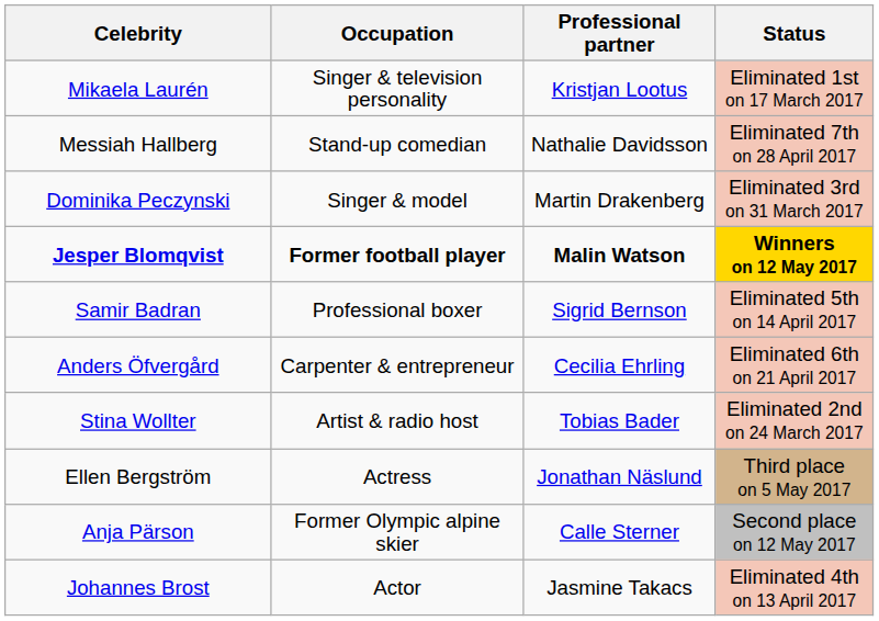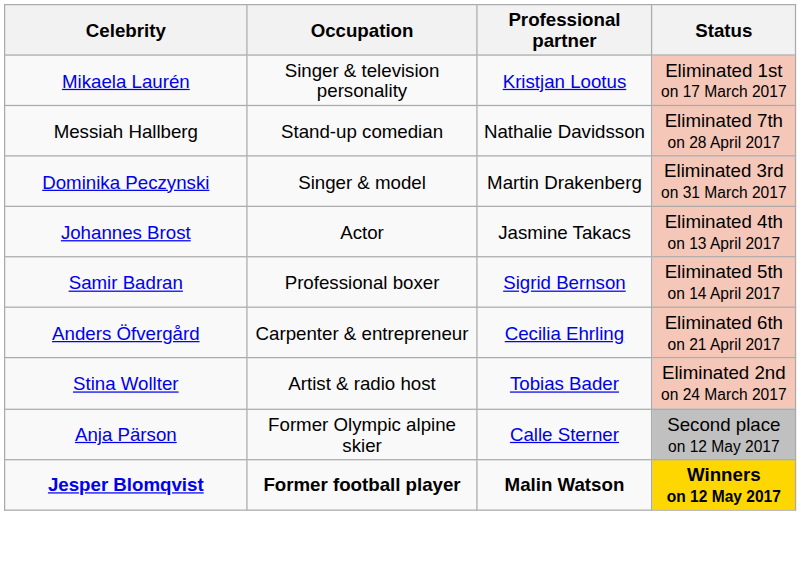 <table class="wikitable" align=center border="2" cellpadding="3" cellspacing="0" style="text-align:center; font-size:95%">
 <tr>
 <th width="190">Celebrity</th>
 <th width="180">Occupation</th>
 <th width="135">Professional partner</th>
 <th width="110">Status</th>
 </tr>
 <tr>
 <td><a href='#'>Mikaela Laurén</a></td>
 <td>Singer & television personality</td>
 <td><a href='#'>Kristjan Lootus</a></td>
 <td bgcolor="#F4C7B8">Eliminated 1st<br><small>on 17 March 2017</small></td>
 </tr>
 <tr>
 <td>Messiah Hallberg</td>
 <td>Stand-up comedian</td>
 <td>Nathalie Davidsson</td>
 <td bgcolor="#F4C7B8">Eliminated 7th<br><small>on 28 April 2017</small></td>
 </tr>
 <tr>
 <td><a href='#'>Dominika Peczynski</a></td>
 <td>Singer & model</td>
 <td>Martin Drakenberg</td>
 <td bgcolor="#F4C7B8">Eliminated 3rd<br><small>on 31 March 2017</small></td>
 </tr>
 <tr>
-<td><strong><a href='#'>Jesper Blomqvist</a></strong></td>
-<td><strong>Former football player</strong></td>
-<td><strong>Malin Watson</strong></td>
-<td bgcolor="gold"><strong>Winners</strong><br><small><strong>on 12 May 2017</strong></small></td>
+<td><a href='#'>Johannes Brost</a></td>
+<td>Actor</td>
+<td>Jasmine Takacs</td>
+<td bgcolor="#F4C7B8">Eliminated 4th<br><small>on 13 April 2017</small></td>
 </tr>
 <tr>
 <td><a href='#'>Samir Badran</a></td>
 <td>Professional boxer</td>
 <td><a href='#'>Sigrid Bernson</a></td>
 <td bgcolor="#F4C7B8">Eliminated 5th<br><small>on 14 April 2017</small></td>
 </tr>
 <tr>
 <td><a href='#'>Anders Öfvergård</a></td>
 <td>Carpenter & entrepreneur</td>
 <td><a href='#'>Cecilia Ehrling</a></td>
 <td bgcolor="#F4C7B8">Eliminated 6th<br><small>on 21 April 2017</small></td>
 </tr>
 <tr>
 <td><a href='#'>Stina Wollter</a></td>
 <td>Artist & radio host</td>
 <td><a href='#'>Tobias Bader</a></td>
 <td bgcolor="#F4C7B8">Eliminated 2nd<br><small>on 24 March 2017</small></td>
 </tr>
 <tr>
-<td>Ellen Bergström</td>
-<td>Actress</td>
-<td><a href='#'>Jonathan Näslund</a></td>
-<td bgcolor="tan">Third place<br><small>on 5 May 2017</small></td>
-</tr>
-<tr>
 <td><a href='#'>Anja Pärson</a></td>
 <td>Former Olympic alpine skier</td>
 <td><a href='#'>Calle Sterner</a></td>
 <td bgcolor="silver">Second place<br><small>on 12 May 2017</small></td>
 </tr>
 <tr>
-<td><a href='#'>Johannes Brost</a></td>
-<td>Actor</td>
-<td>Jasmine Takacs</td>
-<td bgcolor="#F4C7B8">Eliminated 4th<br><small>on 13 April 2017</small></td>
+<td><strong><a href='#'>Jesper Blomqvist</a></strong></td>
+<td><strong>Former football player</strong></td>
+<td><strong>Malin Watson</strong></td>
+<td bgcolor="gold"><strong>Winners</strong><br><small><strong>on 12 May 2017</strong></small></td>
 </tr>
 </table>
